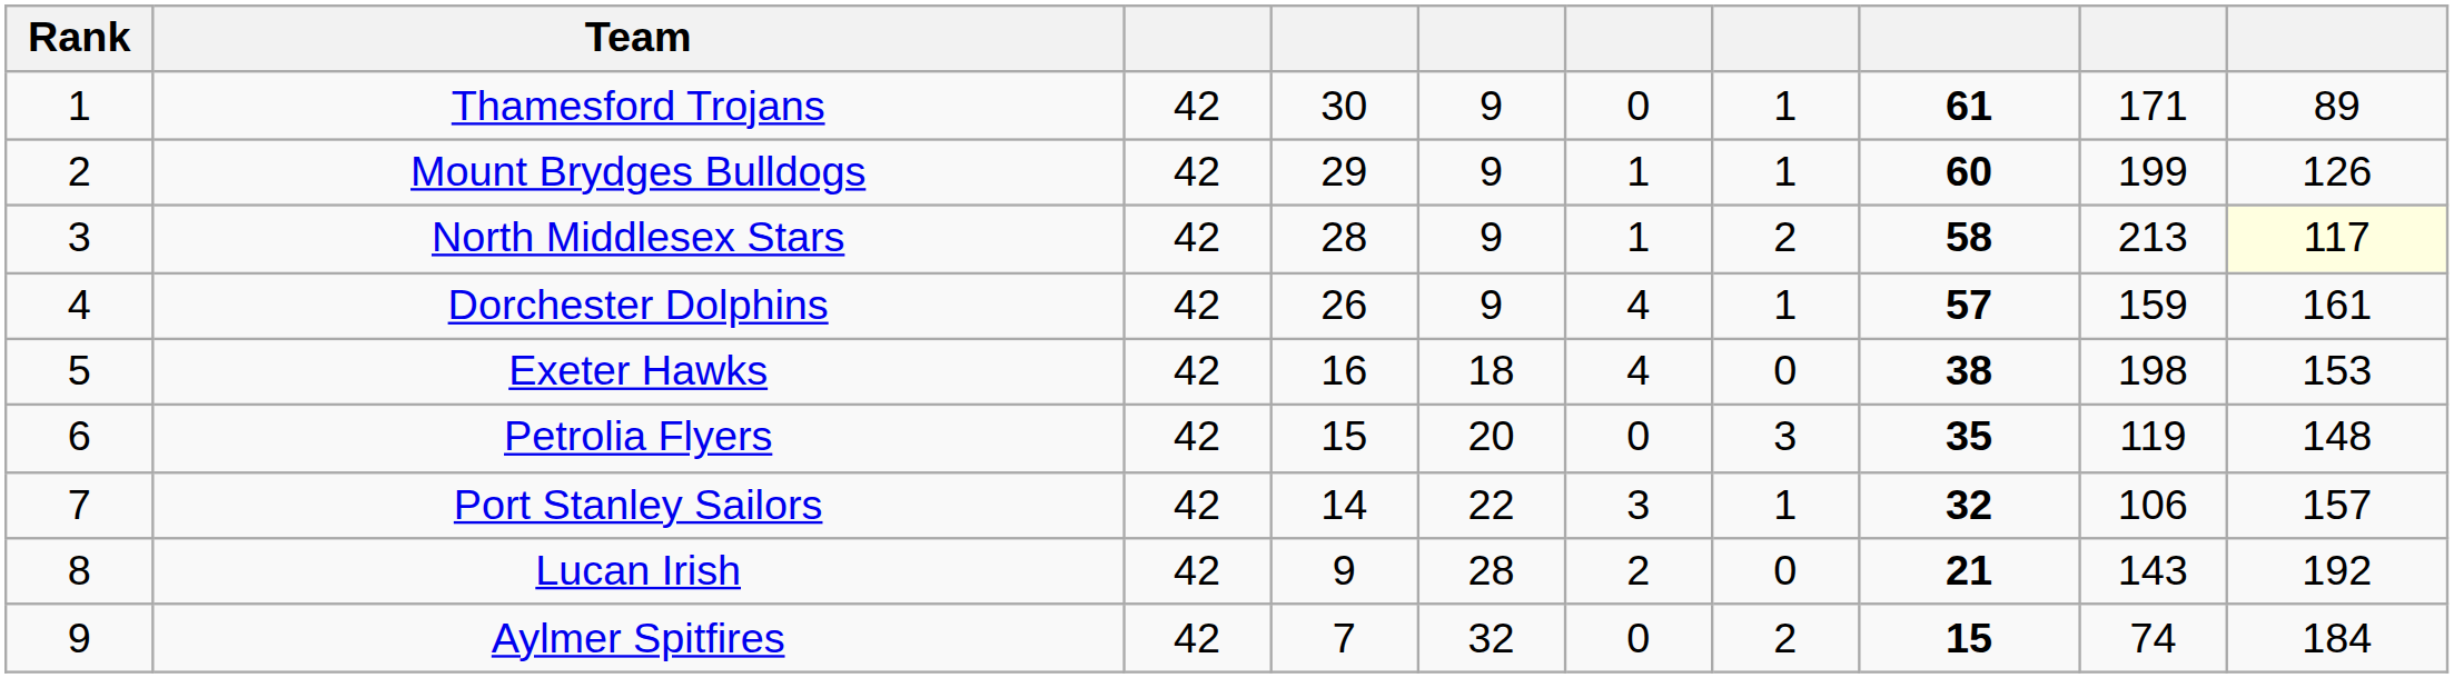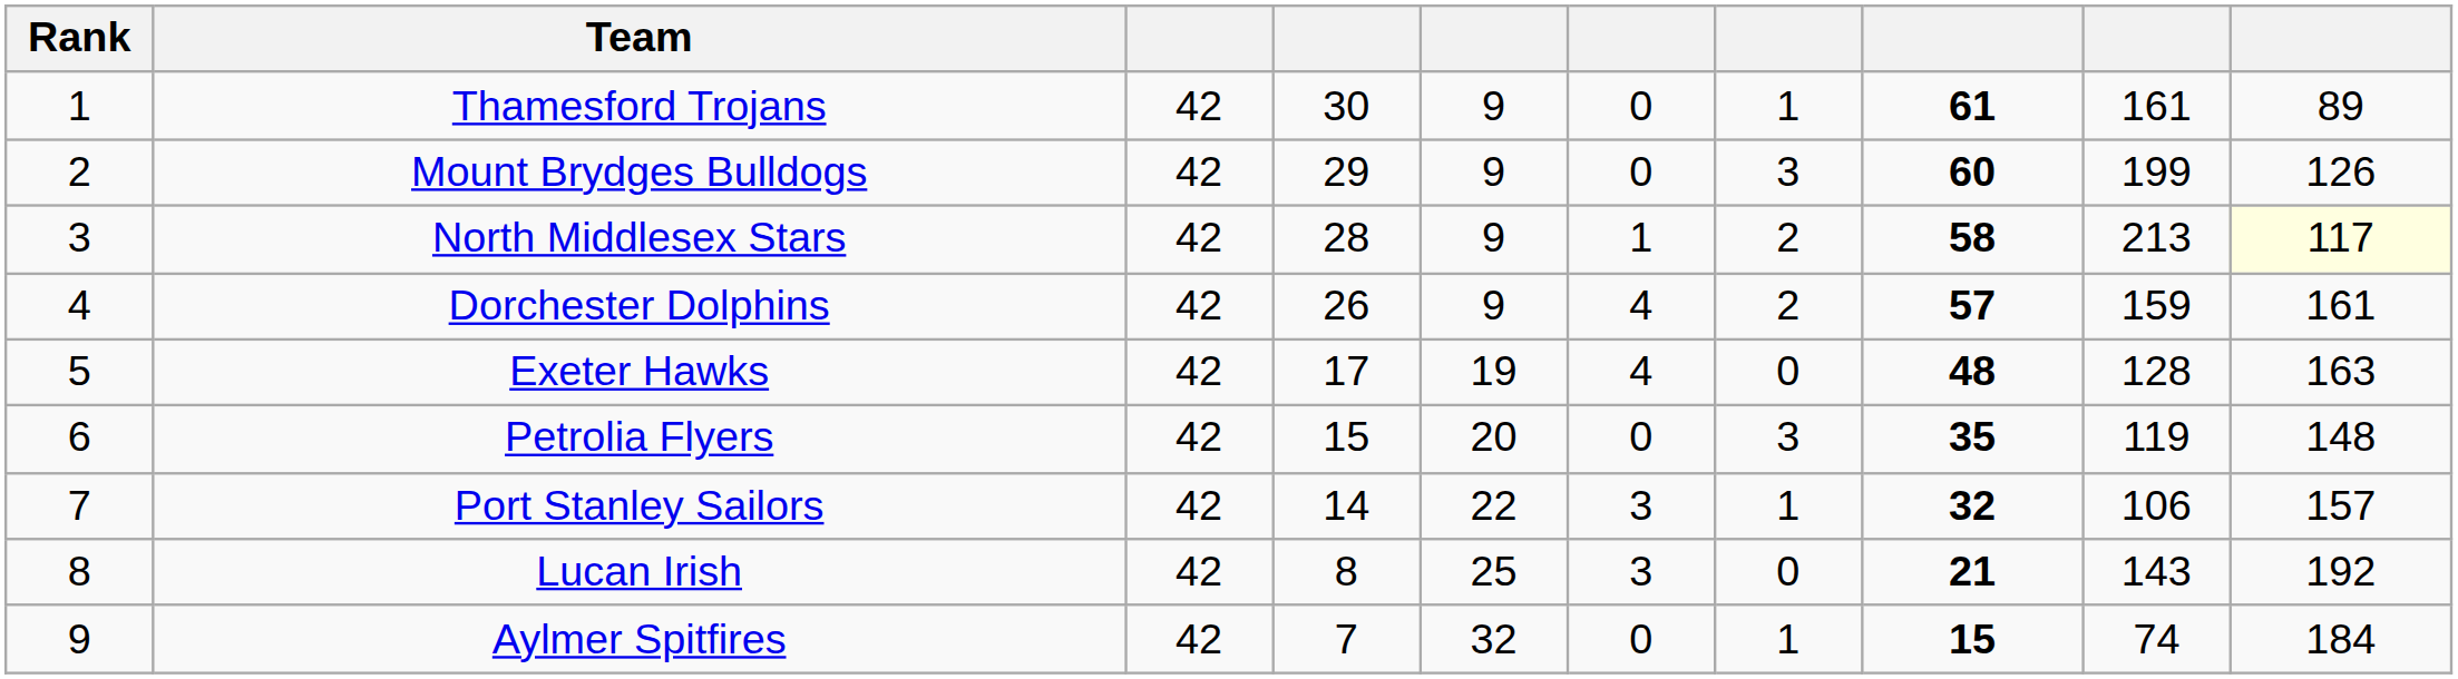 <table class="wikitable" style="text-align:center">
 <tr>
 <th bgcolor="#DDDDFF" width="5%">Rank</th>
 <th bgcolor="#DDDDFF" width="33%">Team</th>
 <th bgcolor="#DDDDFF" width="5%"></th>
 <th bgcolor="#DDDDFF" width="5%"></th>
 <th bgcolor="#DDDDFF" width="5%"></th>
 <th bgcolor="#DDDDFF" width="5%"></th>
 <th bgcolor="#DDDDFF" width="5%"></th>
 <th bgcolor="#DDDDFF" width="7.5%"></th>
 <th bgcolor="#DDDDFF" width="5%"></th>
 <th bgcolor="#DDDDFF" width="7.5%"></th>
 </tr>
 <tr>
 <td>1</td>
 <td><a href='#'>Thamesford Trojans</a></td>
 <td>42</td>
 <td>30</td>
 <td>9</td>
 <td>0</td>
 <td>1</td>
 <td><strong>61</strong></td>
-<td>171</td>
+<td>161</td>
 <td>89</td>
 </tr>
 <tr>
 <td>2</td>
 <td><a href='#'>Mount Brydges Bulldogs</a></td>
 <td>42</td>
 <td>29</td>
 <td>9</td>
-<td>1</td>
-<td>1</td>
+<td>0</td>
+<td>3</td>
 <td><strong>60</strong></td>
 <td>199</td>
 <td>126</td>
 </tr>
 <tr>
 <td>3</td>
 <td><a href='#'>North Middlesex Stars</a></td>
 <td>42</td>
 <td>28</td>
 <td>9</td>
 <td>1</td>
 <td>2</td>
 <td><strong>58</strong></td>
 <td>213</td>
 <td style="background: lightyellow;">117</td>
 </tr>
 <tr>
 <td>4</td>
 <td><a href='#'>Dorchester Dolphins</a></td>
 <td>42</td>
 <td>26</td>
 <td>9</td>
 <td>4</td>
-<td>1</td>
+<td>2</td>
 <td><strong>57</strong></td>
 <td>159</td>
 <td>161</td>
 </tr>
 <tr>
 <td>5</td>
 <td><a href='#'>Exeter Hawks</a></td>
 <td>42</td>
-<td>16</td>
-<td>18</td>
+<td>17</td>
+<td>19</td>
 <td>4</td>
 <td>0</td>
-<td><strong>38</strong></td>
-<td>198</td>
-<td>153</td>
+<td><strong>48</strong></td>
+<td>128</td>
+<td>163</td>
 </tr>
 <tr>
 <td>6</td>
 <td><a href='#'>Petrolia Flyers</a></td>
 <td>42</td>
 <td>15</td>
 <td>20</td>
 <td>0</td>
 <td>3</td>
 <td><strong>35</strong></td>
 <td>119</td>
 <td>148</td>
 </tr>
 <tr>
 <td>7</td>
 <td><a href='#'>Port Stanley Sailors</a></td>
 <td>42</td>
 <td>14</td>
 <td>22</td>
 <td>3</td>
 <td>1</td>
 <td><strong>32</strong></td>
 <td>106</td>
 <td>157</td>
 </tr>
 <tr>
 <td>8</td>
 <td><a href='#'>Lucan Irish</a></td>
 <td>42</td>
-<td>9</td>
-<td>28</td>
-<td>2</td>
+<td>8</td>
+<td>25</td>
+<td>3</td>
 <td>0</td>
 <td><strong>21</strong></td>
 <td>143</td>
 <td>192</td>
 </tr>
 <tr>
 <td>9</td>
 <td><a href='#'>Aylmer Spitfires</a></td>
 <td>42</td>
 <td>7</td>
 <td>32</td>
 <td>0</td>
-<td>2</td>
+<td>1</td>
 <td><strong>15</strong></td>
 <td>74</td>
 <td>184</td>
 </tr>
 </table>
